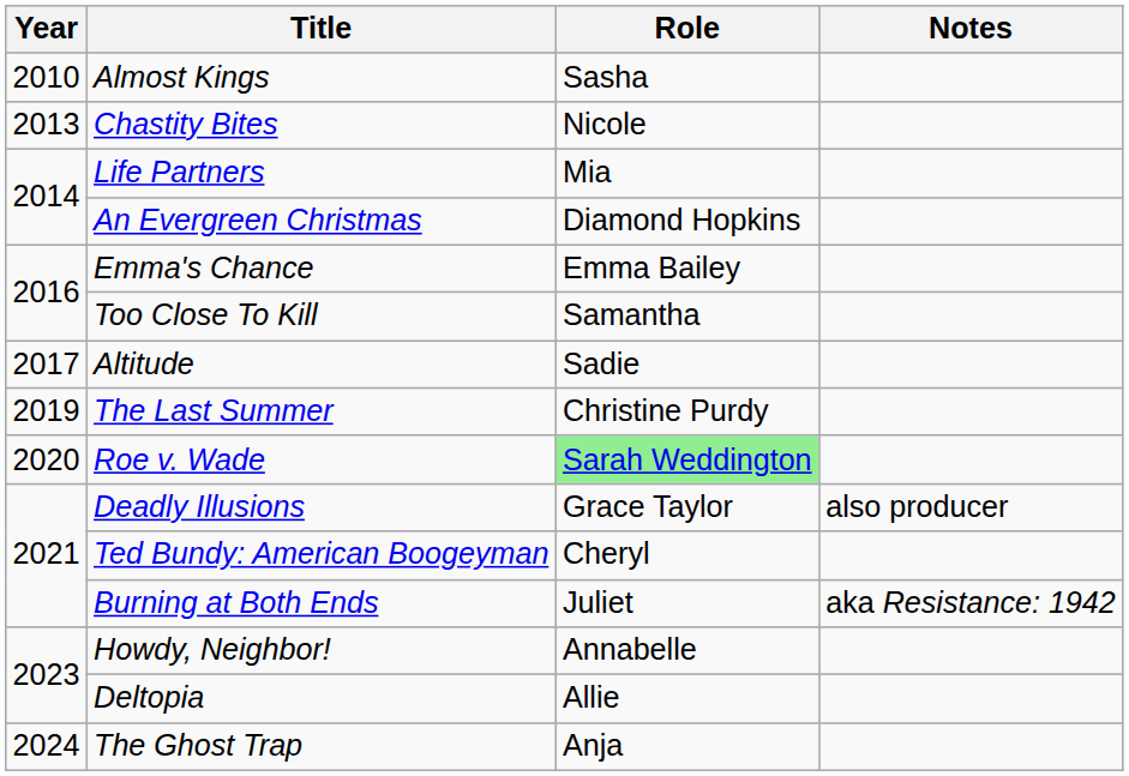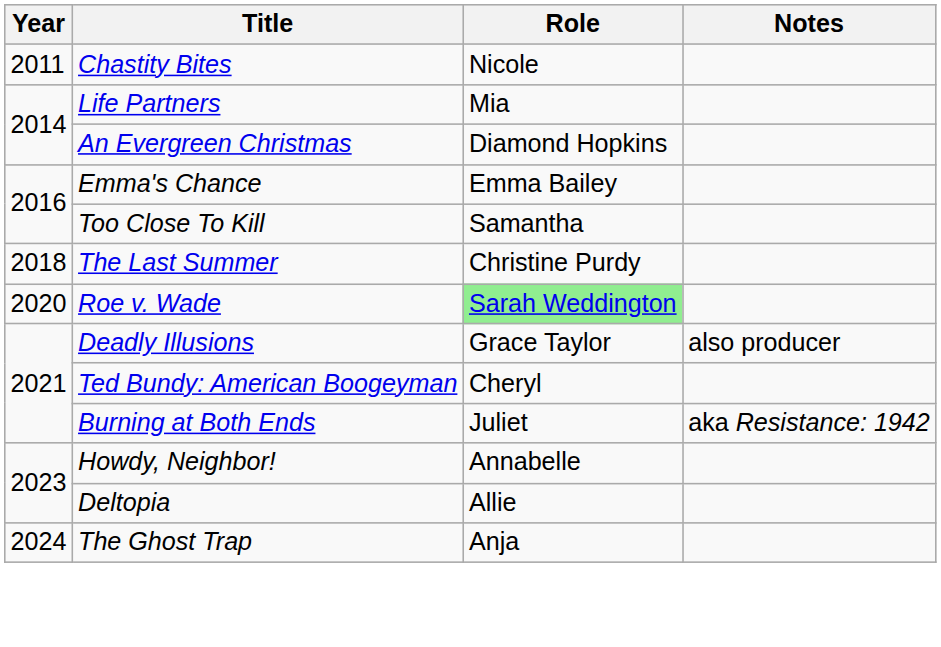 <table class="wikitable sortable">
 <tr>
 <th>Year</th>
 <th>Title</th>
 <th>Role</th>
 <th class="unsortable">Notes</th>
 </tr>
 <tr>
-<td>2010</td>
-<td><em>Almost Kings</em></td>
-<td>Sasha</td>
-<td></td>
-</tr>
-<tr>
-<td>2013</td>
+<td>2011</td>
 <td><em><a href='#'>Chastity Bites</a></em></td>
 <td>Nicole</td>
 <td></td>
 </tr>
 <tr>
 <td rowspan="2">2014</td>
 <td><em><a href='#'>Life Partners</a></em></td>
 <td>Mia</td>
 <td></td>
 </tr>
 <tr>
 <td><em><a href='#'>An Evergreen Christmas</a></em></td>
 <td>Diamond Hopkins</td>
 <td></td>
 </tr>
 <tr>
 <td rowspan="2">2016</td>
 <td><em>Emma's Chance</em></td>
 <td>Emma Bailey</td>
 <td></td>
 </tr>
 <tr>
 <td><em>Too Close To Kill</em></td>
 <td>Samantha</td>
 <td></td>
 </tr>
 <tr>
-<td>2017</td>
-<td><em>Altitude</em></td>
-<td>Sadie</td>
-<td></td>
-</tr>
-<tr>
-<td>2019</td>
+<td>2018</td>
 <td><em><a href='#'>The Last Summer</a></em></td>
 <td>Christine Purdy</td>
 <td></td>
 </tr>
 <tr>
 <td>2020</td>
 <td><em><a href='#'>Roe v. Wade</a></em></td>
 <td style="background: lightgreen;"><a href='#'>Sarah Weddington</a></td>
 <td></td>
 </tr>
 <tr>
 <td rowspan="3">2021</td>
 <td><em><a href='#'>Deadly Illusions</a></em></td>
 <td>Grace Taylor</td>
 <td>also producer</td>
 </tr>
 <tr>
 <td><em><a href='#'>Ted Bundy: American Boogeyman</a></em></td>
 <td>Cheryl</td>
 <td></td>
 </tr>
 <tr>
 <td><em><a href='#'>Burning at Both Ends</a></em></td>
 <td>Juliet</td>
 <td>aka <em>Resistance: 1942</em></td>
 </tr>
 <tr>
 <td rowspan="2">2023</td>
 <td><em>Howdy, Neighbor!</em></td>
 <td>Annabelle</td>
 <td></td>
 </tr>
 <tr>
 <td><em>Deltopia</em></td>
 <td>Allie</td>
 </tr>
 <tr>
 <td>2024</td>
 <td><em>The Ghost Trap</em></td>
 <td>Anja</td>
 <td></td>
 </tr>
 </table>
